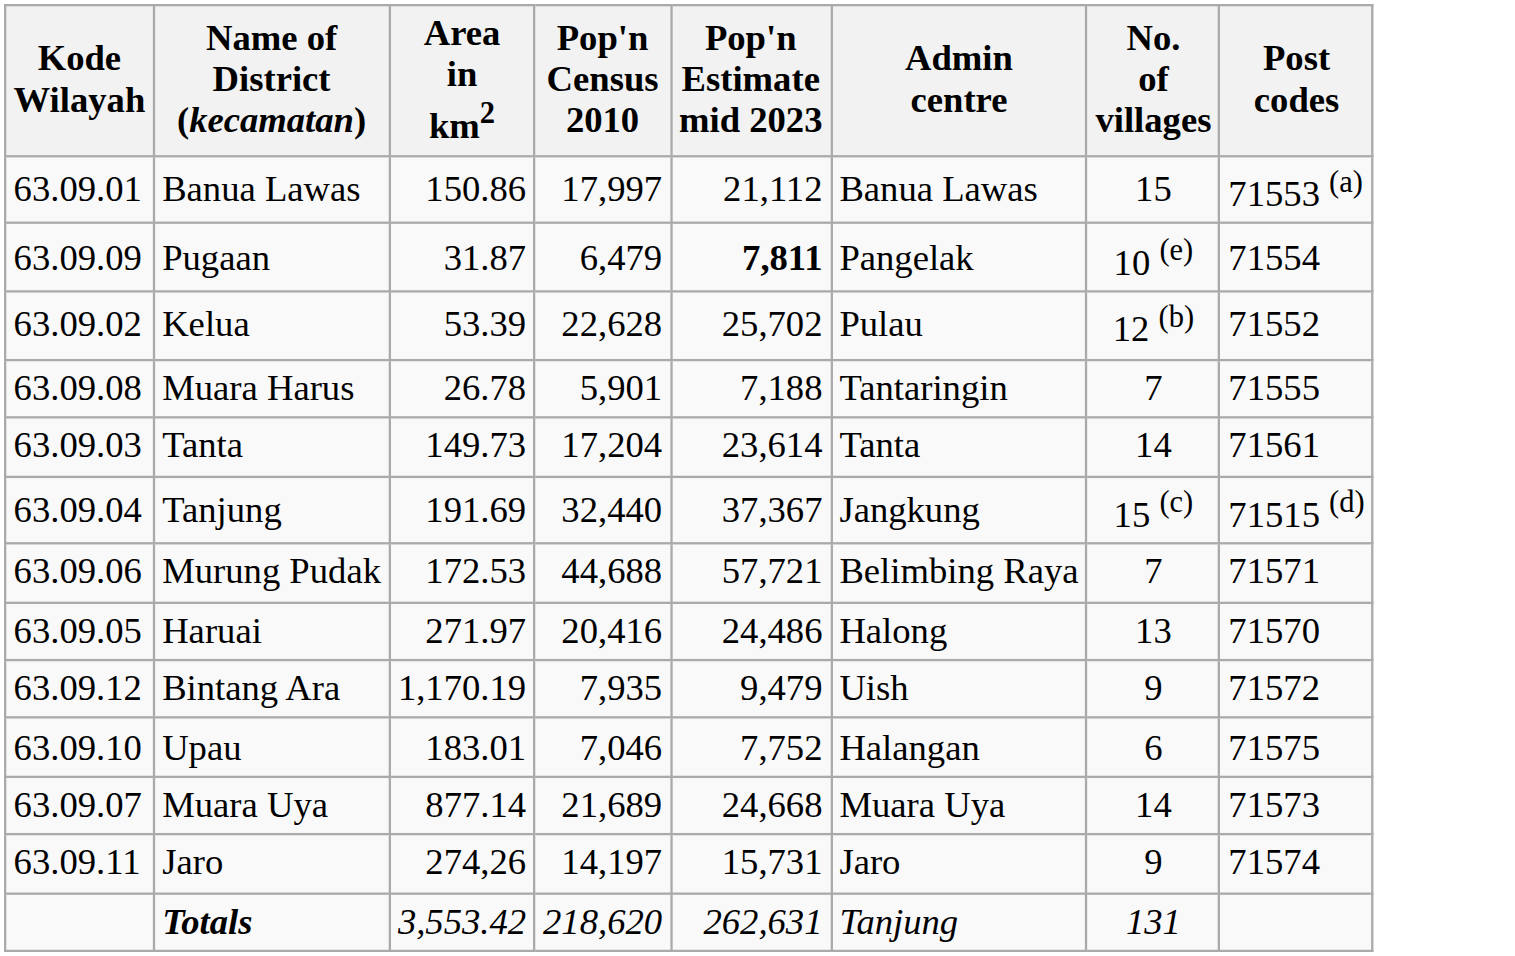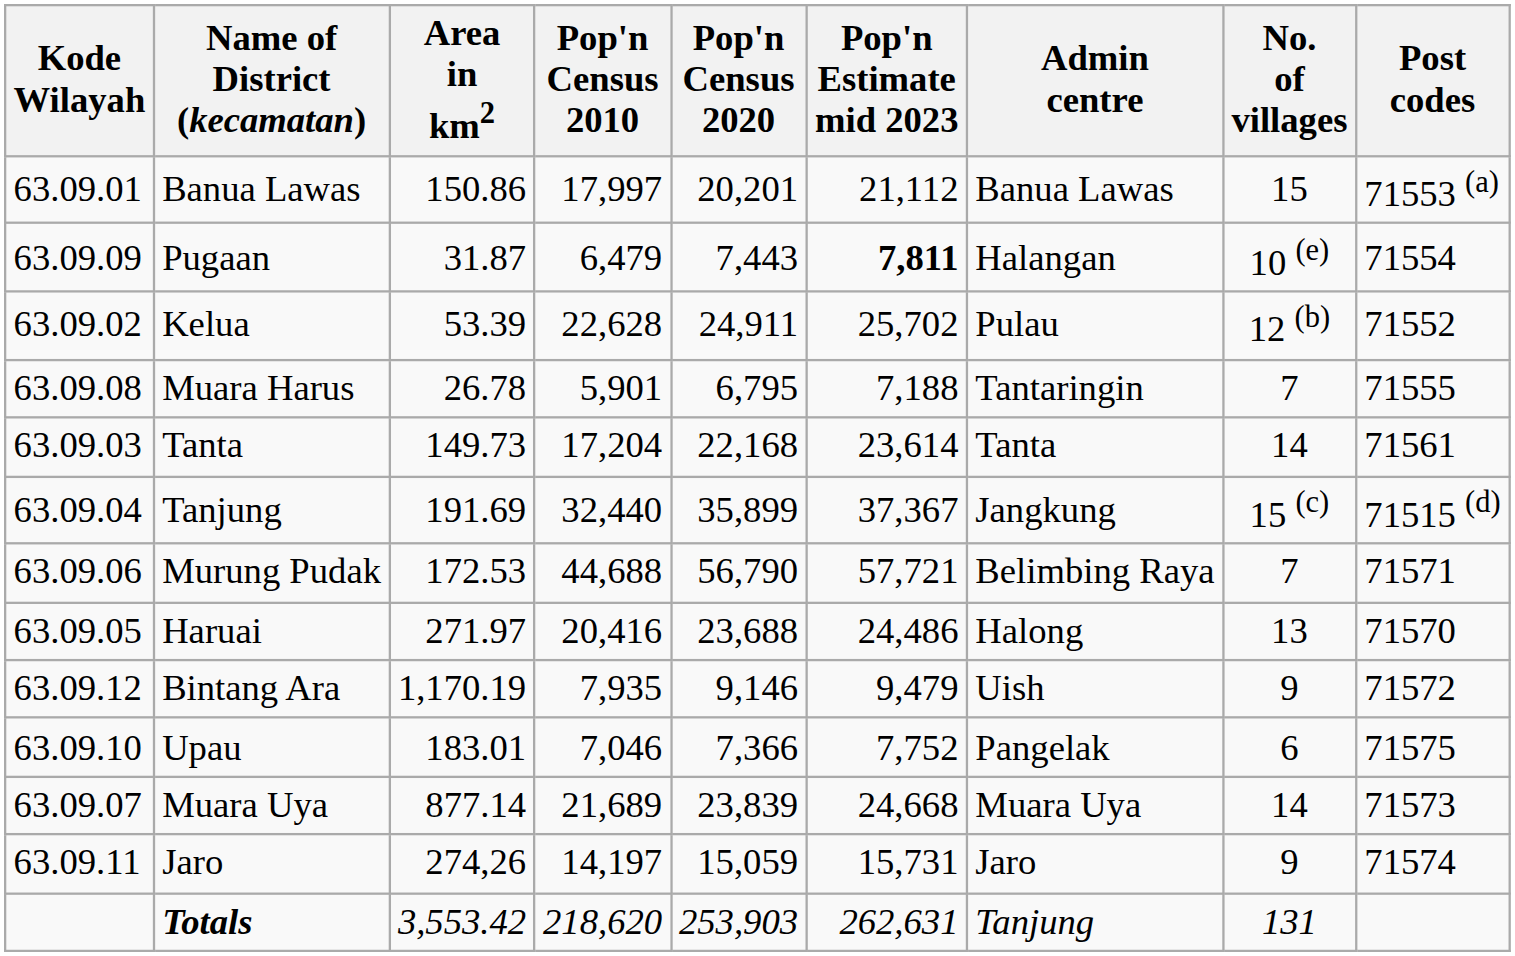 <table class="sortable wikitable">
 <tr>
 <th>Kode <br>Wilayah</th>
 <th>Name of<br>District<br>(<em>kecamatan</em>)</th>
 <th>Area <br> in<br> km<sup>2</sup></th>
 <th>Pop'n<br>Census<br>2010</th>
+<th>Pop'n<br>Census<br>2020</th>
 <th>Pop'n<br>Estimate<br>mid 2023</th>
 <th>Admin<br>centre</th>
 <th>No.<br>of<br>villages</th>
 <th>Post<br>codes</th>
 </tr>
 <tr>
 <td>63.09.01</td>
 <td>Banua Lawas</td>
 <td align="right">150.86</td>
 <td align="right">17,997</td>
+<td align="right">20,201</td>
 <td align="right">21,112</td>
 <td>Banua Lawas</td>
 <td align="center">15</td>
 <td>71553 <sup>(a)</sup></td>
 </tr>
 <tr>
 <td>63.09.09</td>
 <td>Pugaan</td>
 <td align="right">31.87</td>
 <td align="right">6,479</td>
+<td align="right">7,443</td>
 <td align="right"><strong>7,811</strong></td>
-<td>Pangelak</td>
+<td>Halangan</td>
 <td align="center">10 <sup>(e)</sup></td>
 <td>71554</td>
 </tr>
 <tr>
 <td>63.09.02</td>
 <td>Kelua</td>
 <td align="right">53.39</td>
 <td align="right">22,628</td>
+<td align="right">24,911</td>
 <td align="right">25,702</td>
 <td>Pulau</td>
 <td align="center">12 <sup>(b)</sup></td>
 <td>71552</td>
 </tr>
 <tr>
 <td>63.09.08</td>
 <td>Muara Harus</td>
 <td align="right">26.78</td>
 <td align="right">5,901</td>
+<td align="right">6,795</td>
 <td align="right">7,188</td>
 <td>Tantaringin</td>
 <td align="center">7</td>
 <td>71555</td>
 </tr>
 <tr>
 <td>63.09.03</td>
 <td>Tanta</td>
 <td align="right">149.73</td>
 <td align="right">17,204</td>
+<td align="right">22,168</td>
 <td align="right">23,614</td>
 <td>Tanta</td>
 <td align="center">14</td>
 <td>71561</td>
 </tr>
 <tr>
 <td>63.09.04</td>
 <td>Tanjung</td>
 <td align="right">191.69</td>
 <td align="right">32,440</td>
+<td align="right">35,899</td>
 <td align="right">37,367</td>
 <td>Jangkung</td>
 <td align="center">15 <sup>(c)</sup></td>
 <td>71515 <sup>(d)</sup></td>
 </tr>
 <tr>
 <td>63.09.06</td>
 <td>Murung Pudak</td>
 <td align="right">172.53</td>
 <td align="right">44,688</td>
+<td align="right">56,790</td>
 <td align="right">57,721</td>
 <td>Belimbing Raya</td>
 <td align="center">7</td>
 <td>71571</td>
 </tr>
 <tr>
 <td>63.09.05</td>
 <td>Haruai</td>
 <td align="right">271.97</td>
 <td align="right">20,416</td>
+<td align="right">23,688</td>
 <td align="right">24,486</td>
 <td>Halong</td>
 <td align="center">13</td>
 <td>71570</td>
 </tr>
 <tr>
 <td>63.09.12</td>
 <td>Bintang Ara</td>
 <td align="right">1,170.19</td>
 <td align="right">7,935</td>
+<td align="right">9,146</td>
 <td align="right">9,479</td>
 <td>Uish</td>
 <td align="center">9</td>
 <td>71572</td>
 </tr>
 <tr>
 <td>63.09.10</td>
 <td>Upau</td>
 <td align="right">183.01</td>
 <td align="right">7,046</td>
+<td align="right">7,366</td>
 <td align="right">7,752</td>
-<td>Halangan</td>
+<td>Pangelak</td>
 <td align="center">6</td>
 <td>71575</td>
 </tr>
 <tr>
 <td>63.09.07</td>
 <td>Muara Uya</td>
 <td align="right">877.14</td>
 <td align="right">21,689</td>
+<td align="right">23,839</td>
 <td align="right">24,668</td>
 <td>Muara Uya</td>
 <td align="center">14</td>
 <td>71573</td>
 </tr>
 <tr>
 <td>63.09.11</td>
 <td>Jaro</td>
 <td align="right">274,26</td>
 <td align="right">14,197</td>
+<td align="right">15,059</td>
 <td align="right">15,731</td>
 <td>Jaro</td>
 <td align="center">9</td>
 <td>71574</td>
 </tr>
 <tr>
 <td></td>
 <td><strong><em>Totals</em></strong></td>
 <td align="right"><em>3,553.42</em></td>
 <td align="right"><em>218,620</em></td>
+<td align="right"><em>253,903</em></td>
 <td align="right"><em>262,631</em></td>
 <td><em>Tanjung</em></td>
 <td align="center"><em>131</em></td>
 <td></td>
 </tr>
 </table>
